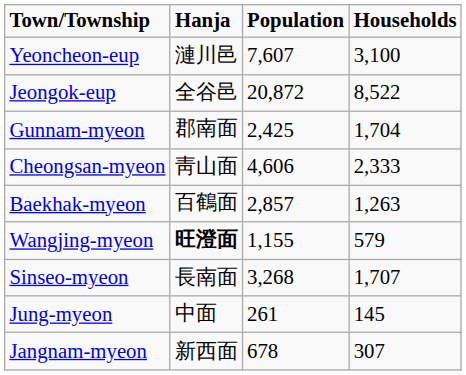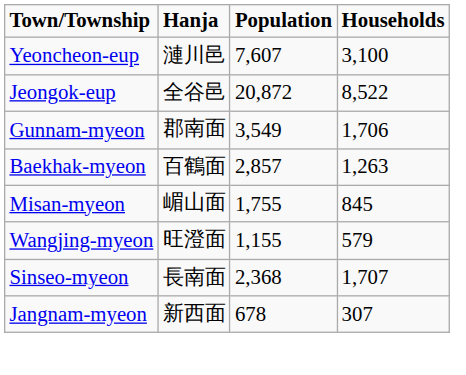 <table class="wikitable">
 <tr>
 <td><strong>Town/Township</strong></td>
 <td><strong>Hanja</strong></td>
 <td><strong>Population</strong></td>
 <td><strong>Households</strong></td>
 </tr>
 <tr>
 <td><a href='#'>Yeoncheon-eup</a></td>
 <td>漣川邑</td>
 <td>7,607</td>
 <td>3,100</td>
 </tr>
 <tr>
 <td><a href='#'>Jeongok-eup</a></td>
 <td>全谷邑</td>
 <td>20,872</td>
 <td>8,522</td>
 </tr>
 <tr>
 <td><a href='#'>Gunnam-myeon</a></td>
 <td>郡南面</td>
-<td>2,425</td>
-<td>1,704</td>
-</tr>
-<tr>
-<td><a href='#'>Cheongsan-myeon</a></td>
-<td>靑山面</td>
-<td>4,606</td>
-<td>2,333</td>
+<td>3,549</td>
+<td>1,706</td>
 </tr>
 <tr>
 <td><a href='#'>Baekhak-myeon</a></td>
 <td>百鶴面</td>
 <td>2,857</td>
 <td>1,263</td>
 </tr>
 <tr>
+<td><a href='#'>Misan-myeon</a></td>
+<td>嵋山面</td>
+<td>1,755</td>
+<td>845</td>
+</tr>
+<tr>
 <td><a href='#'>Wangjing-myeon</a></td>
-<td><strong>旺澄面</strong></td>
+<td>旺澄面</td>
 <td>1,155</td>
 <td>579</td>
 </tr>
 <tr>
 <td><a href='#'>Sinseo-myeon</a></td>
 <td>長南面</td>
-<td>3,268</td>
+<td>2,368</td>
 <td>1,707</td>
-</tr>
-<tr>
-<td><a href='#'>Jung-myeon</a></td>
-<td>中面</td>
-<td>261</td>
-<td>145</td>
 </tr>
 <tr>
 <td><a href='#'>Jangnam-myeon</a></td>
 <td>新西面</td>
 <td>678</td>
 <td>307</td>
 </tr>
 </table>
